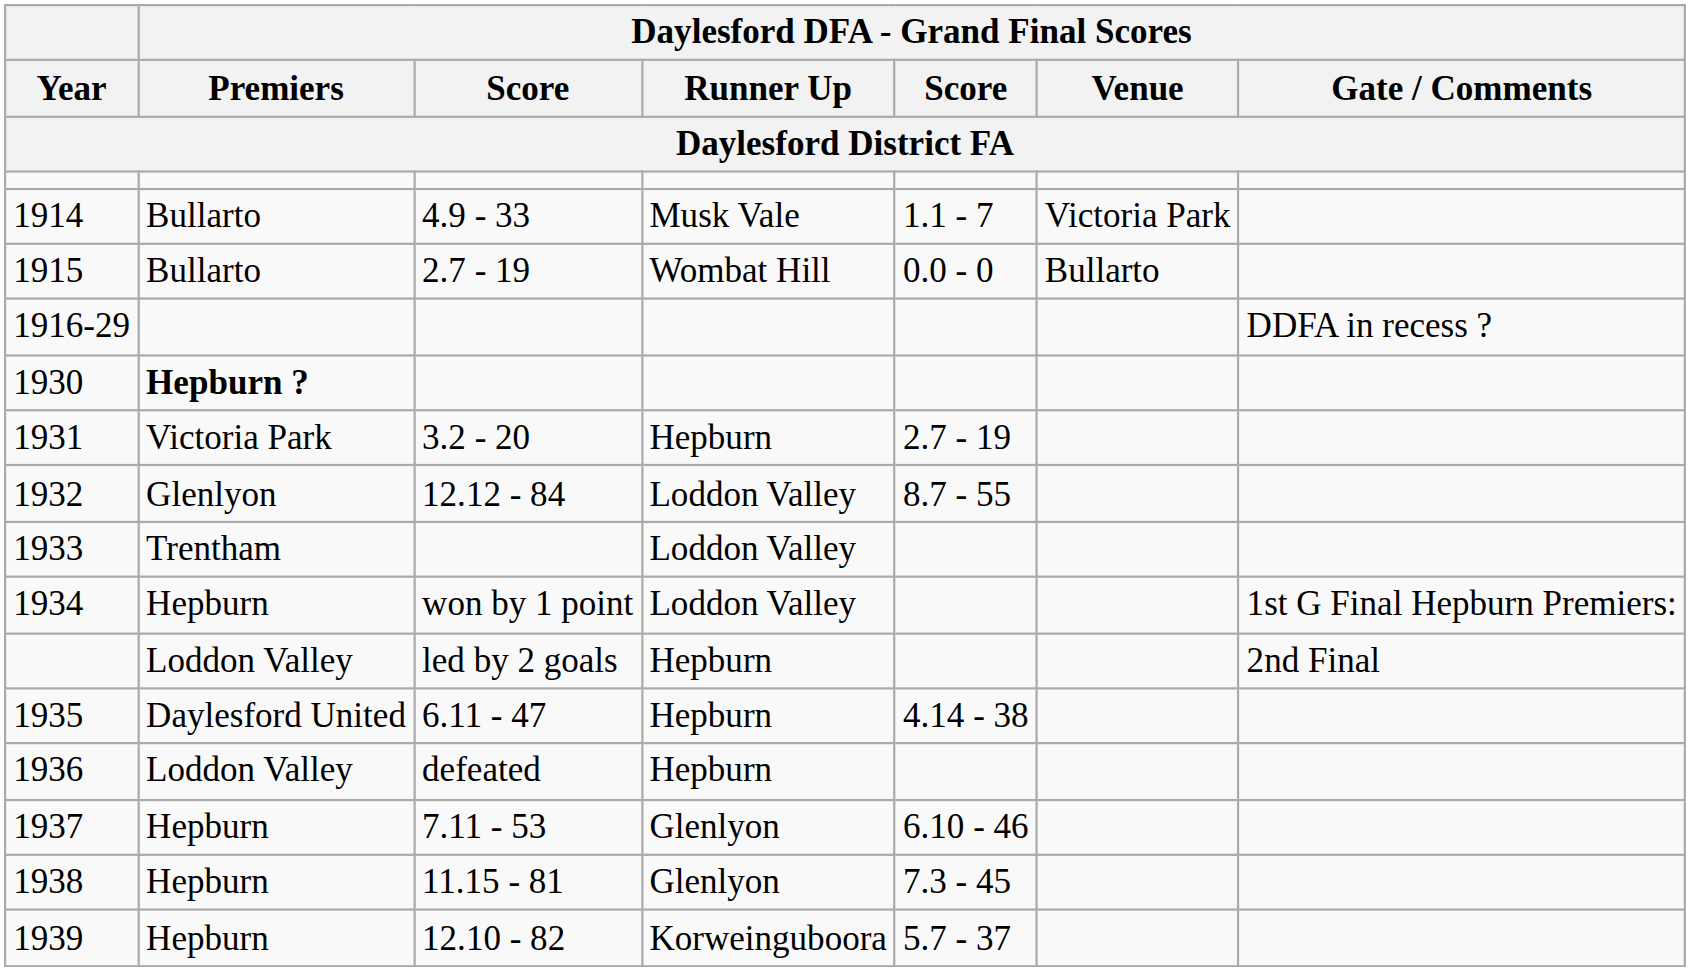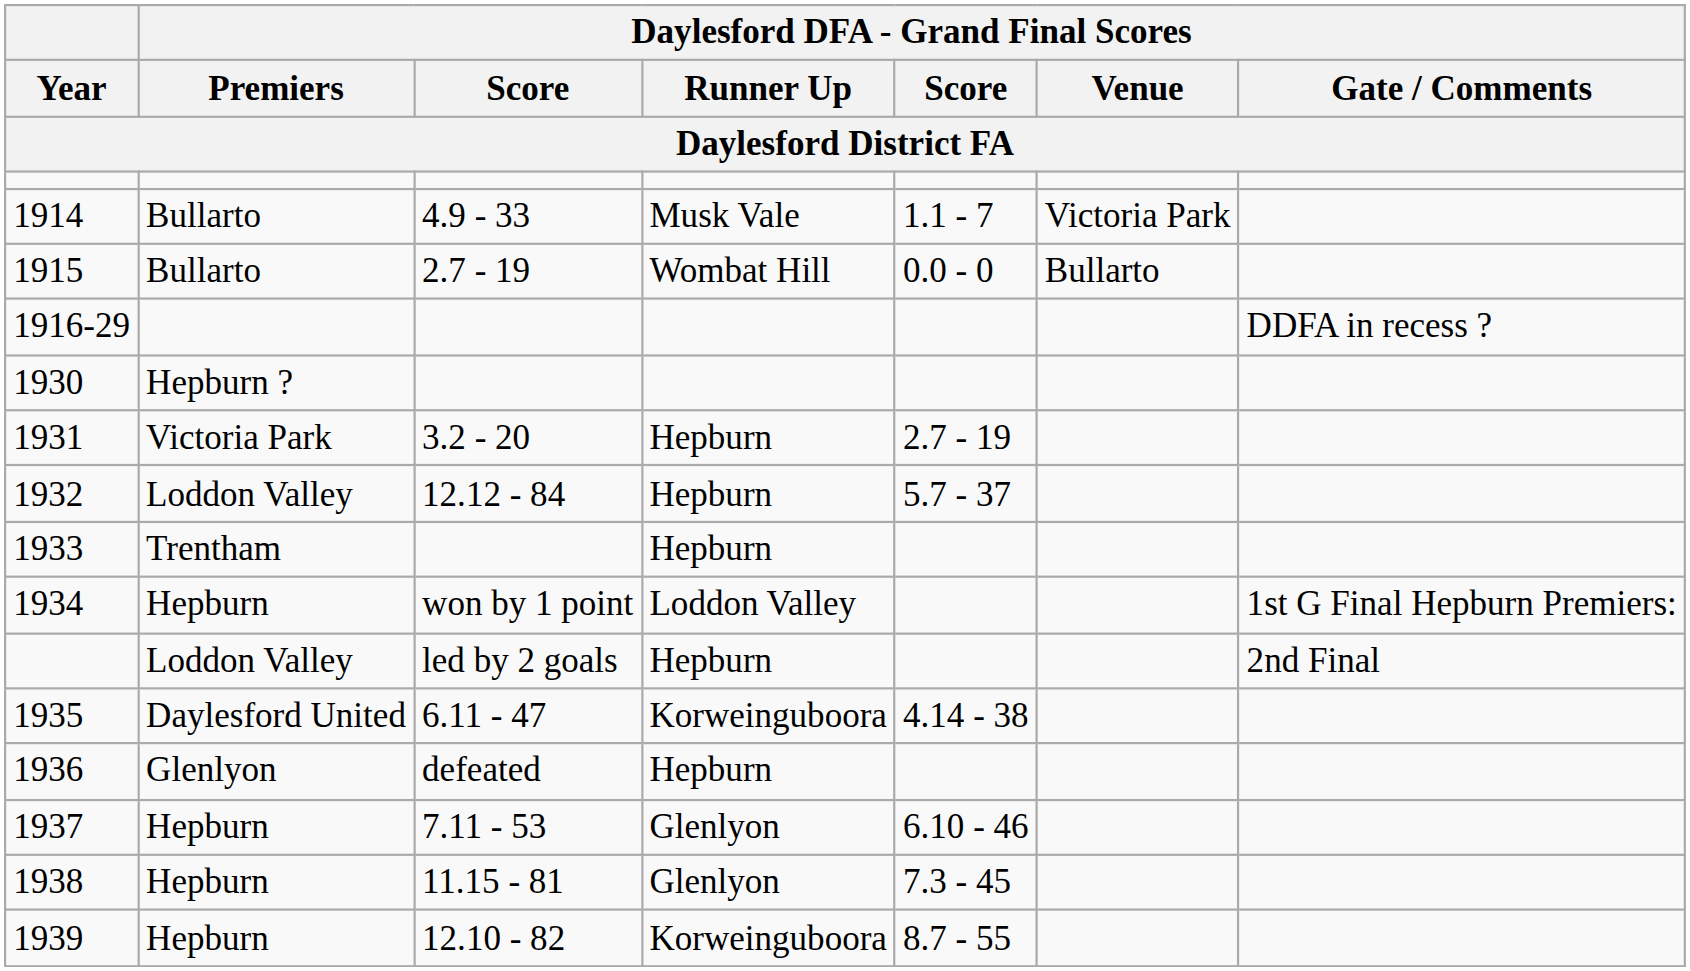 <table class="wikitable collapsible collapsed">
 <tr>
 <th></th>
 <th colspan=9>Daylesford DFA - Grand Final Scores</th>
 </tr>
 <tr>
 <th>Year</th>
 <th><span><strong>Premiers</strong></span></th>
 <th>Score</th>
 <th>Runner Up</th>
 <th>Score</th>
 <th>Venue</th>
 <th>Gate / Comments</th>
 </tr>
 <tr>
 <th colspan=10>Daylesford District FA</th>
 </tr>
 <tr>
 <td></td>
 <td></td>
 <td></td>
 <td></td>
 <td></td>
 <td></td>
 <td></td>
 </tr>
 <tr>
 <td>1914</td>
 <td>Bullarto</td>
 <td>4.9 - 33</td>
 <td>Musk Vale</td>
 <td>1.1 - 7</td>
 <td>Victoria Park</td>
 <td></td>
 </tr>
 <tr>
 <td>1915</td>
 <td>Bullarto</td>
 <td>2.7 - 19</td>
 <td>Wombat Hill</td>
 <td>0.0 - 0</td>
 <td>Bullarto</td>
 <td></td>
 </tr>
 <tr>
 <td>1916-29</td>
 <td></td>
 <td></td>
 <td></td>
 <td></td>
 <td></td>
 <td>DDFA in recess ?</td>
 </tr>
 <tr>
 <td>1930</td>
-<td><strong>Hepburn ?</strong></td>
+<td>Hepburn ?</td>
 <td></td>
 <td></td>
 <td></td>
 <td></td>
 <td></td>
 </tr>
 <tr>
 <td>1931</td>
 <td>Victoria Park</td>
 <td>3.2 - 20</td>
 <td>Hepburn</td>
 <td>2.7 - 19</td>
 <td></td>
 <td></td>
 </tr>
 <tr>
 <td>1932</td>
-<td>Glenlyon</td>
+<td>Loddon Valley</td>
 <td>12.12 - 84</td>
-<td>Loddon Valley</td>
-<td>8.7 - 55</td>
+<td>Hepburn</td>
+<td>5.7 - 37</td>
 <td></td>
 <td></td>
 </tr>
 <tr>
 <td>1933</td>
 <td>Trentham</td>
 <td></td>
-<td>Loddon Valley</td>
+<td>Hepburn</td>
 <td></td>
 <td></td>
 <td></td>
 </tr>
 <tr>
 <td>1934</td>
 <td>Hepburn</td>
 <td>won by 1 point</td>
 <td>Loddon Valley</td>
 <td></td>
 <td></td>
 <td>1st G Final Hepburn Premiers:</td>
 </tr>
 <tr>
 <td></td>
 <td>Loddon Valley</td>
 <td>led by 2 goals</td>
 <td>Hepburn</td>
 <td></td>
 <td></td>
 <td>2nd Final</td>
 </tr>
 <tr>
 <td>1935</td>
 <td>Daylesford United</td>
 <td>6.11 - 47</td>
-<td>Hepburn</td>
+<td>Korweinguboora</td>
 <td>4.14 - 38</td>
 <td></td>
 <td></td>
 </tr>
 <tr>
 <td>1936</td>
-<td>Loddon Valley</td>
+<td>Glenlyon</td>
 <td>defeated</td>
 <td>Hepburn</td>
 <td></td>
 <td></td>
 <td></td>
 </tr>
 <tr>
 <td>1937</td>
 <td>Hepburn</td>
 <td>7.11 - 53</td>
 <td>Glenlyon</td>
 <td>6.10 - 46</td>
 <td></td>
 <td></td>
 </tr>
 <tr>
 <td>1938</td>
 <td>Hepburn</td>
 <td>11.15 - 81</td>
 <td>Glenlyon</td>
 <td>7.3 - 45</td>
 <td></td>
 <td></td>
 </tr>
 <tr>
 <td>1939</td>
 <td>Hepburn</td>
 <td>12.10 - 82</td>
 <td>Korweinguboora</td>
-<td>5.7 - 37</td>
+<td>8.7 - 55</td>
 <td></td>
 <td></td>
 </tr>
 <tr>
 </tr>
 </table>
